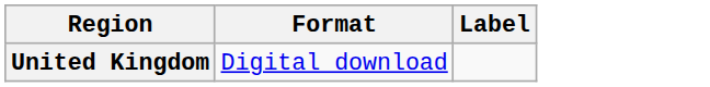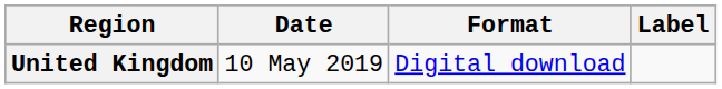 <table class="wikitable plainrowheaders">
 <tr>
 <th>Region</th>
+<th>Date</th>
 <th>Format</th>
 <th>Label</th>
 </tr>
 <tr>
 <th scope="row">United Kingdom</th>
+<td>10 May 2019</td>
 <td><a href='#'>Digital download</a></td>
 <td></td>
 </tr>
 </table>
